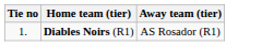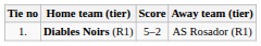 <table class="wikitable" style="text-align: center">
 <tr>
 <th>Tie no</th>
 <th>Home team (tier)</th>
+<th>Score</th>
 <th>Away team (tier)</th>
 </tr>
 <tr>
 <td>1.</td>
 <td> <strong>Diables Noirs</strong> (R1)</td>
+<td>5–2</td>
 <td>AS Rosador (R1) </td>
 </tr>
 </table>
